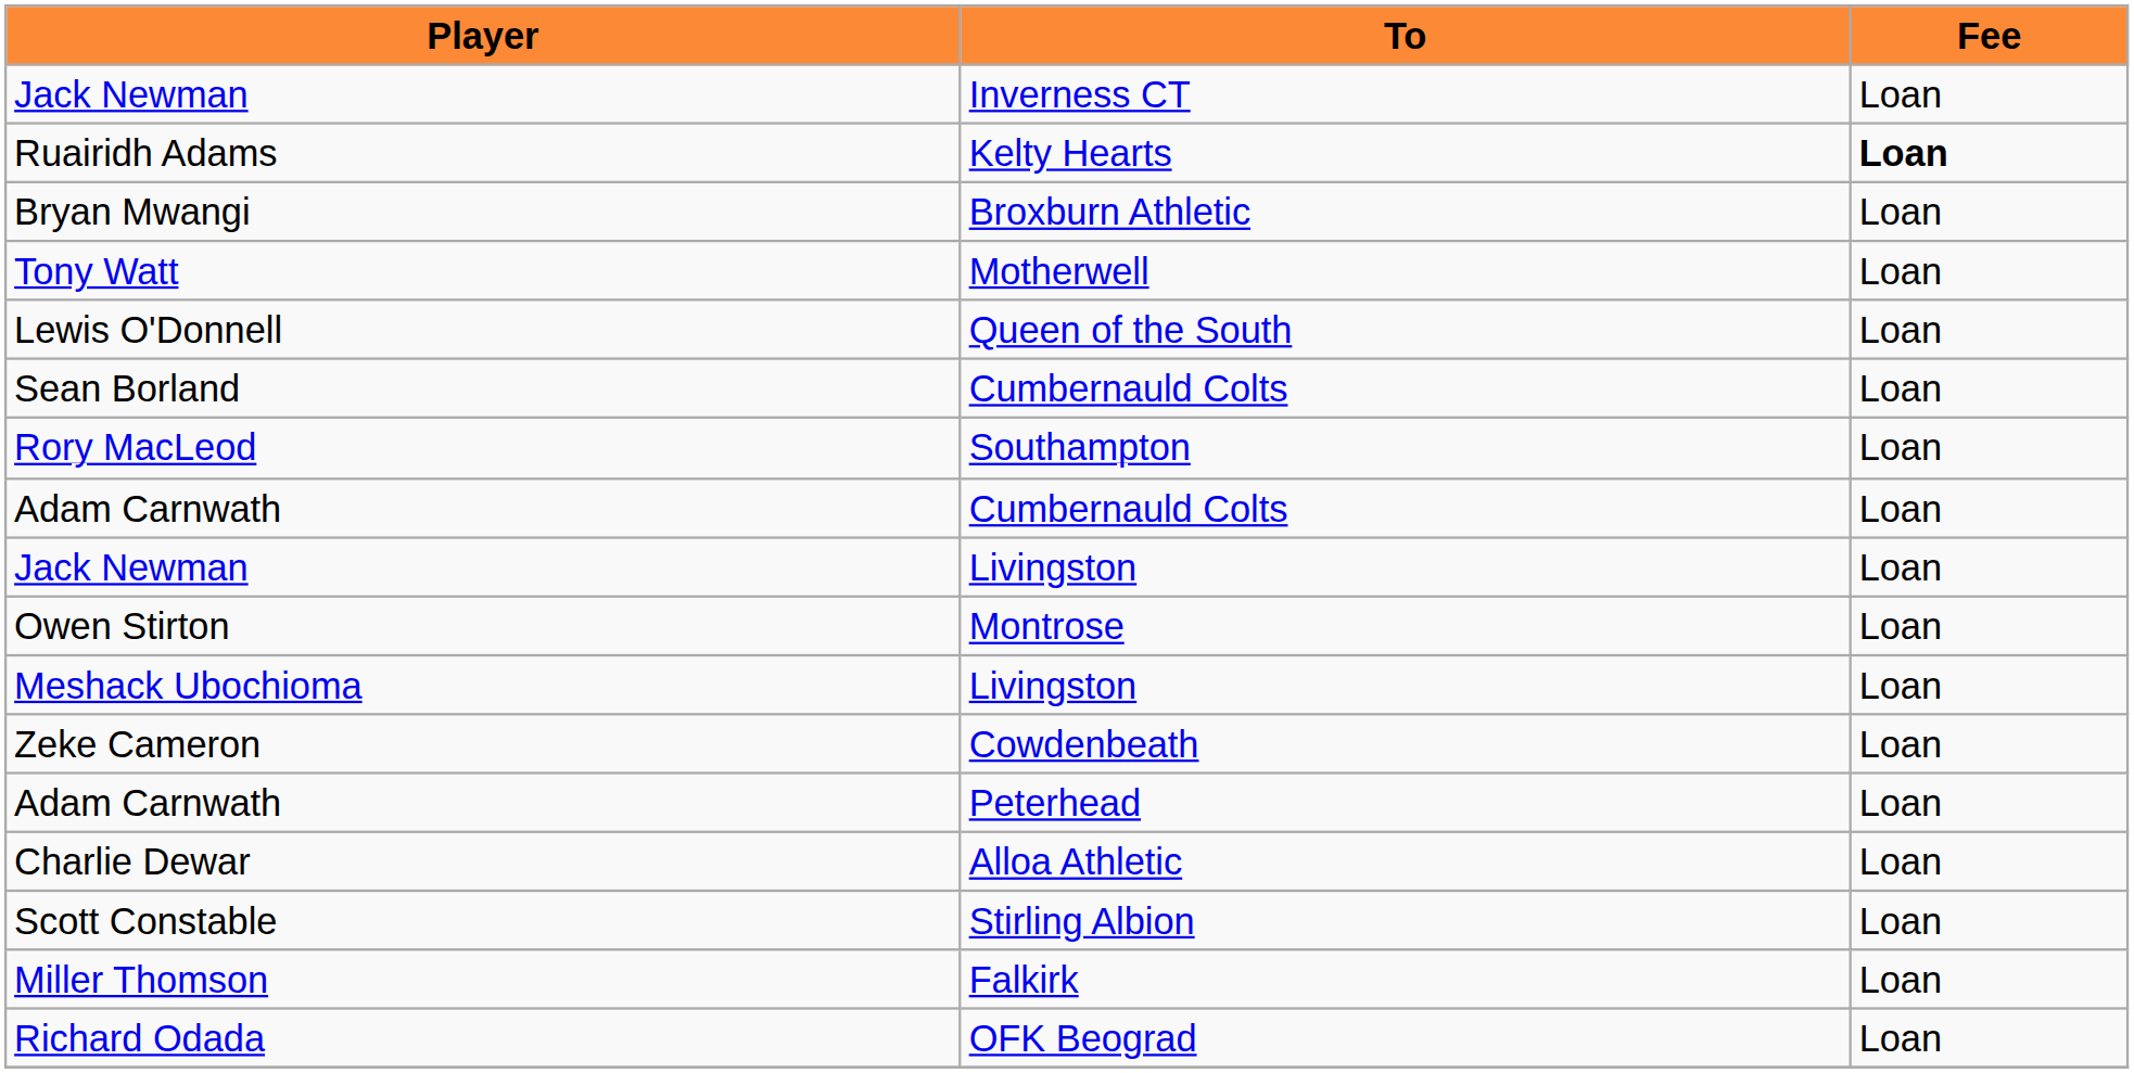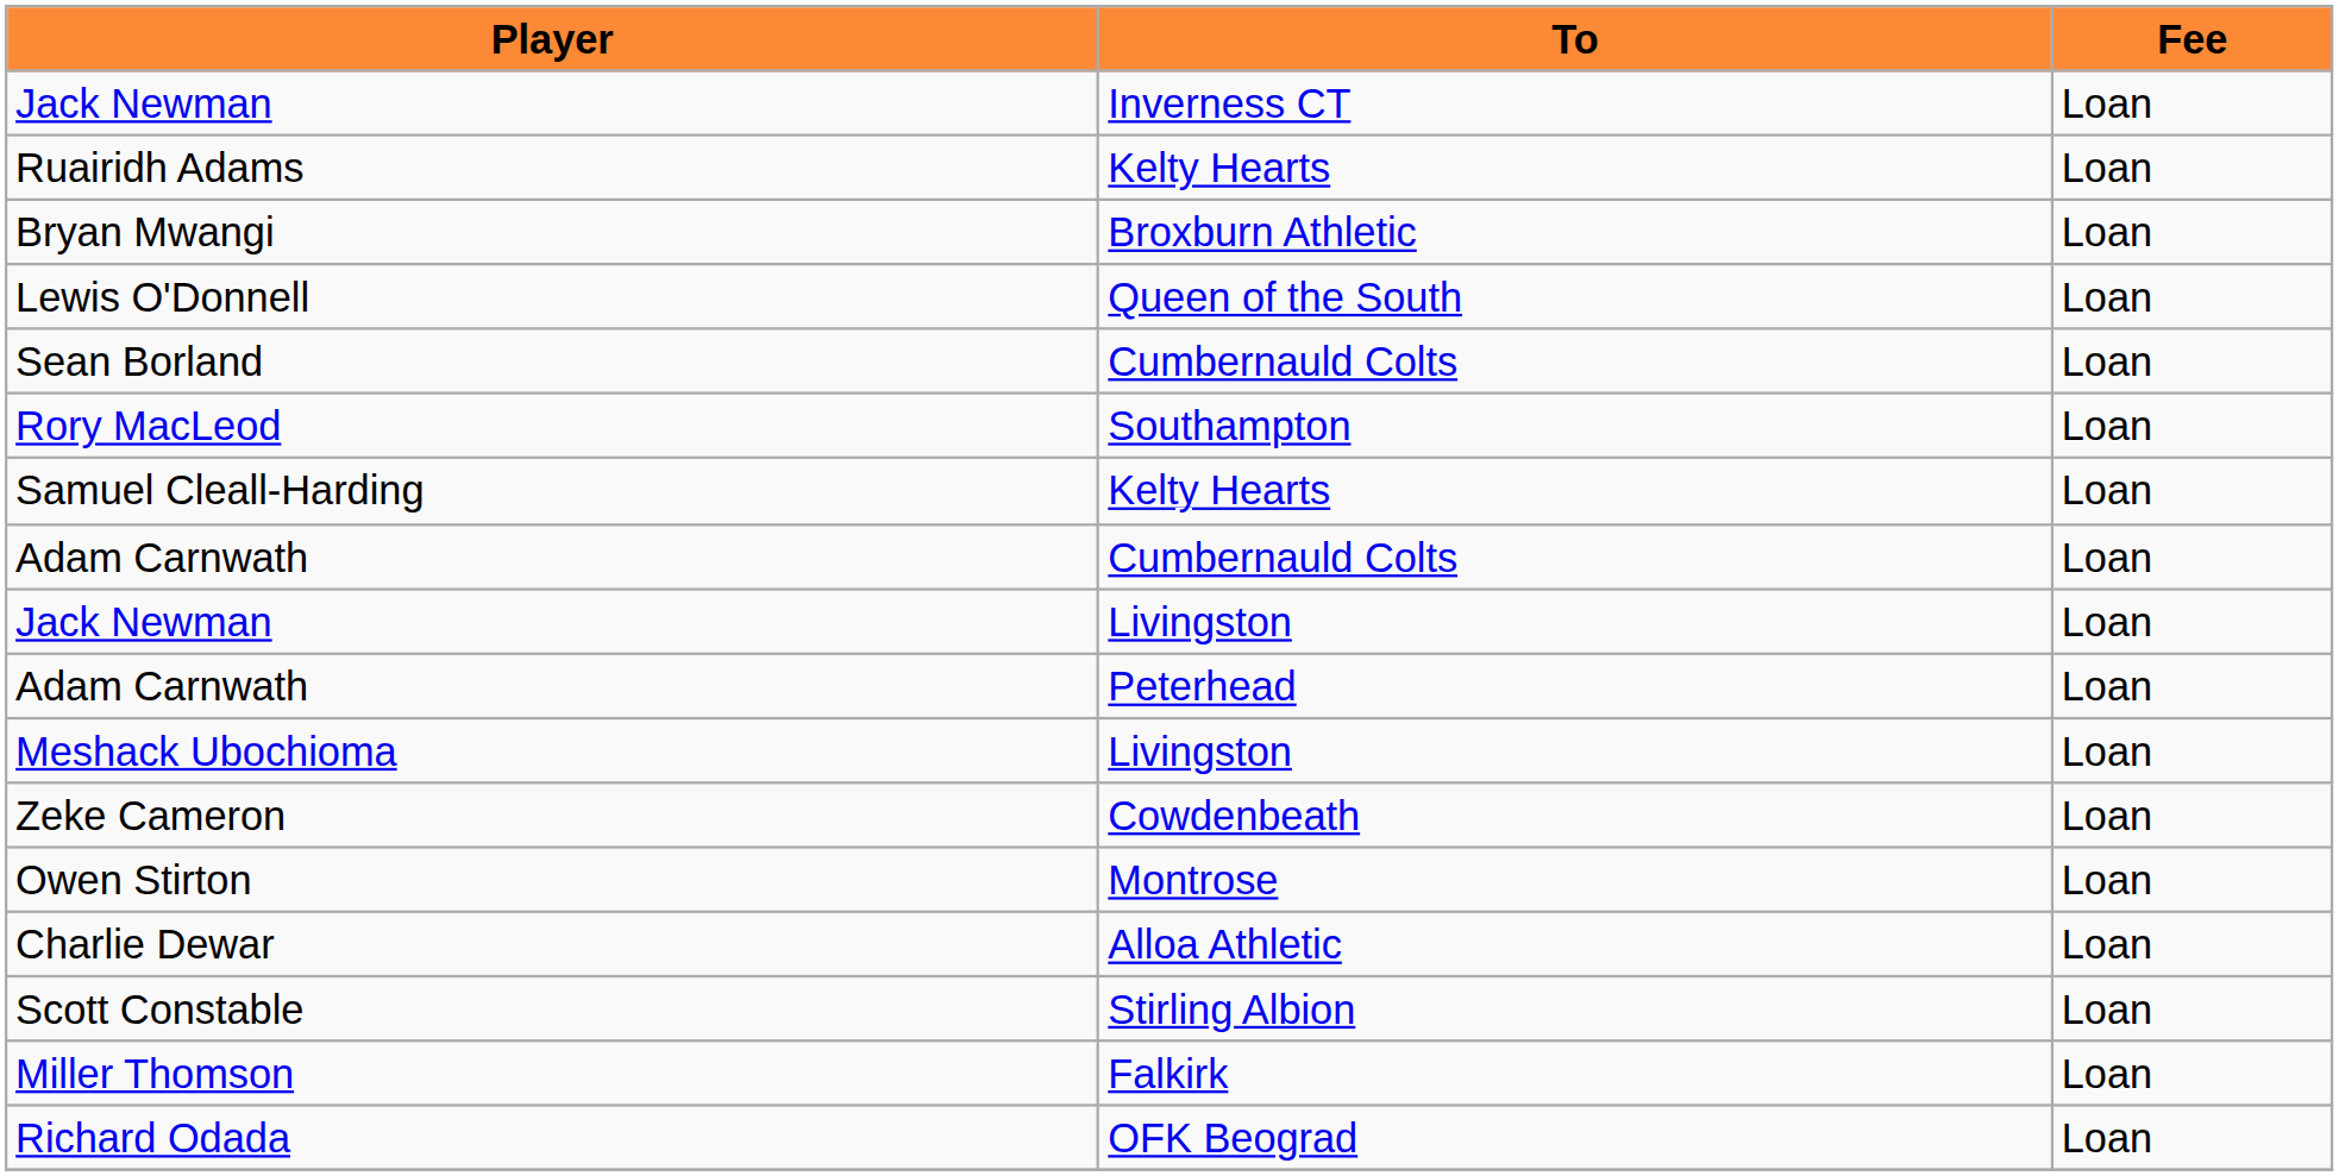 <table class="wikitable" style="text-align:left; font-size:95%;width:98%;">
 <tr>
 <th style="background:#FC8936; color:black;">Player</th>
 <th style="background:#FC8936; color:black;">To</th>
 <th style="background:#FC8936; color:black;">Fee</th>
 </tr>
 <tr>
 <td> <a href='#'>Jack Newman</a></td>
 <td> <a href='#'>Inverness CT</a></td>
 <td>Loan</td>
 </tr>
 <tr>
 <td> Ruairidh Adams</td>
 <td> <a href='#'>Kelty Hearts</a></td>
-<td><strong>Loan</strong></td>
+<td>Loan</td>
 </tr>
 <tr>
 <td> Bryan Mwangi</td>
 <td> <a href='#'>Broxburn Athletic</a></td>
-<td>Loan</td>
-</tr>
-<tr>
-<td> <a href='#'>Tony Watt</a></td>
-<td> <a href='#'>Motherwell</a></td>
 <td>Loan</td>
 </tr>
 <tr>
 <td> Lewis O'Donnell</td>
 <td> <a href='#'>Queen of the South</a></td>
 <td>Loan</td>
 </tr>
 <tr>
 <td> Sean Borland</td>
 <td> <a href='#'>Cumbernauld Colts</a></td>
 <td>Loan</td>
 </tr>
 <tr>
 <td> <a href='#'>Rory MacLeod</a></td>
 <td> <a href='#'>Southampton</a></td>
 <td>Loan</td>
 </tr>
 <tr>
+<td> Samuel Cleall-Harding</td>
+<td> <a href='#'>Kelty Hearts</a></td>
+<td>Loan</td>
+</tr>
+<tr>
 <td> Adam Carnwath</td>
 <td> <a href='#'>Cumbernauld Colts</a></td>
 <td>Loan</td>
 </tr>
 <tr>
 <td> <a href='#'>Jack Newman</a></td>
 <td> <a href='#'>Livingston</a></td>
 <td>Loan</td>
 </tr>
 <tr>
-<td> Owen Stirton</td>
-<td> <a href='#'>Montrose</a></td>
+<td> Adam Carnwath</td>
+<td> <a href='#'>Peterhead</a></td>
 <td>Loan</td>
 </tr>
 <tr>
 <td> <a href='#'>Meshack Ubochioma</a></td>
 <td> <a href='#'>Livingston</a></td>
 <td>Loan</td>
 </tr>
 <tr>
 <td> Zeke Cameron</td>
 <td> <a href='#'>Cowdenbeath</a></td>
 <td>Loan</td>
 </tr>
 <tr>
-<td> Adam Carnwath</td>
-<td> <a href='#'>Peterhead</a></td>
+<td> Owen Stirton</td>
+<td> <a href='#'>Montrose</a></td>
 <td>Loan</td>
 </tr>
 <tr>
 <td> Charlie Dewar</td>
 <td> <a href='#'>Alloa Athletic</a></td>
 <td>Loan</td>
 </tr>
 <tr>
 <td> Scott Constable</td>
 <td> <a href='#'>Stirling Albion</a></td>
 <td>Loan</td>
 </tr>
 <tr>
 <td> <a href='#'>Miller Thomson</a></td>
 <td> <a href='#'>Falkirk</a></td>
 <td>Loan</td>
 </tr>
 <tr>
 <td> <a href='#'>Richard Odada</a></td>
 <td> <a href='#'>OFK Beograd</a></td>
 <td>Loan</td>
 </tr>
 <tr>
 </tr>
 </table>
